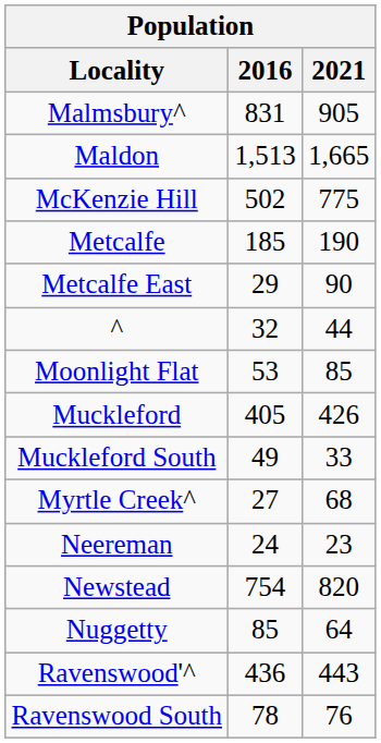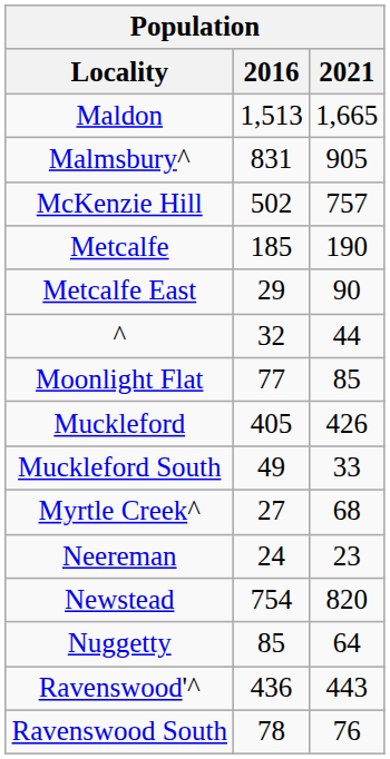 <table class="wikitable" style="text-align:center;">
 <tr>
 <th colspan="3" style="text-align:center;  font-weight:bold">Population</th>
 </tr>
 <tr>
 <th style="text-align:center; background:  font-weight:bold">Locality</th>
 <th style="text-align:center; background:  font-weight:bold"><strong>2016</strong></th>
 <th style="text-align:center; background:  font-weight:bold"><strong>2021</strong></th>
 </tr>
 <tr>
+<td><a href='#'>Maldon</a></td>
+<td>1,513</td>
+<td>1,665</td>
+</tr>
+<tr>
 <td><a href='#'>Malmsbury</a>^</td>
 <td>831</td>
 <td>905</td>
 </tr>
 <tr>
-<td><a href='#'>Maldon</a></td>
-<td>1,513</td>
-<td>1,665</td>
-</tr>
-<tr>
 <td><a href='#'>McKenzie Hill</a></td>
 <td>502</td>
-<td>775</td>
+<td>757</td>
 </tr>
 <tr>
 <td><a href='#'>Metcalfe</a></td>
 <td>185</td>
 <td>190</td>
 </tr>
 <tr>
 <td><a href='#'>Metcalfe East</a></td>
 <td>29</td>
 <td>90</td>
 </tr>
 <tr>
 <td>^</td>
 <td>32</td>
 <td>44</td>
 </tr>
 <tr>
 <td><a href='#'>Moonlight Flat</a></td>
-<td>53</td>
+<td>77</td>
 <td>85</td>
 </tr>
 <tr>
 <td><a href='#'>Muckleford</a></td>
 <td>405</td>
 <td>426</td>
 </tr>
 <tr>
 <td><a href='#'>Muckleford South</a></td>
 <td>49</td>
 <td>33</td>
 </tr>
 <tr>
 <td><a href='#'>Myrtle Creek</a>^</td>
 <td>27</td>
 <td>68</td>
 </tr>
 <tr>
 <td><a href='#'>Neereman</a></td>
 <td>24</td>
 <td>23</td>
 </tr>
 <tr>
 <td><a href='#'>Newstead</a></td>
 <td>754</td>
 <td>820</td>
 </tr>
 <tr>
 <td><a href='#'>Nuggetty</a></td>
 <td>85</td>
 <td>64</td>
 </tr>
 <tr>
 <td><a href='#'>Ravenswood</a>'^</td>
 <td>436</td>
 <td>443</td>
 </tr>
 <tr>
 <td><a href='#'>Ravenswood South</a></td>
 <td>78</td>
 <td>76</td>
 </tr>
 </table>
